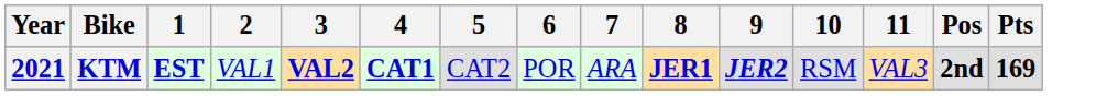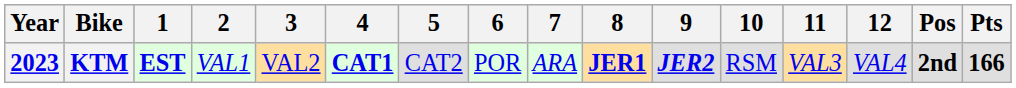 <table class="wikitable" style="text-align:center;">
 <tr>
 <th>Year</th>
 <th>Bike</th>
 <th>1</th>
 <th>2</th>
 <th>3</th>
 <th>4</th>
 <th>5</th>
 <th>6</th>
 <th>7</th>
 <th>8</th>
 <th>9</th>
 <th>10</th>
 <th>11</th>
+<th>12</th>
 <th>Pos</th>
 <th>Pts</th>
 </tr>
 <tr>
-<th><a href='#'>2021</a></th>
+<th><a href='#'>2023</a></th>
 <th><a href='#'>KTM</a></th>
 <td style="background:#dfffdf;"><strong><a href='#'>EST</a></strong><br></td>
 <td style="background:#dfffdf;"><em><a href='#'>VAL1</a></em><br></td>
-<td style="background:#ffdf9f;"><strong><a href='#'>VAL2</a><br></strong></td>
+<td style="background:#ffdf9f;"><a href='#'>VAL2</a><br></td>
 <td style="background:#dfffdf;"><strong><a href='#'>CAT1</a><br></strong></td>
 <td style="background:#dfdfdf;"><a href='#'>CAT2</a><br></td>
 <td style="background:#dfffdf;"><a href='#'>POR</a><br></td>
 <td style="background:#dfffdf;"><em><a href='#'>ARA</a></em><br></td>
 <td style="background:#ffdf9f;"><strong><a href='#'>JER1</a></strong><br></td>
 <td style="background:#dfdfdf;"><strong><em><a href='#'>JER2</a></em></strong><br></td>
 <td style="background:#dfdfdf;"><a href='#'>RSM</a><br></td>
 <td style="background:#ffdf9f;"><em><a href='#'>VAL3</a></em><br></td>
+<td style="background:#dfdfdf;"><em><a href='#'>VAL4</a></em><br></td>
 <th style="background:#dfdfdf;">2nd</th>
-<th style="background:#dfdfdf;">169</th>
+<th style="background:#dfdfdf;">166</th>
 </tr>
 </table>
